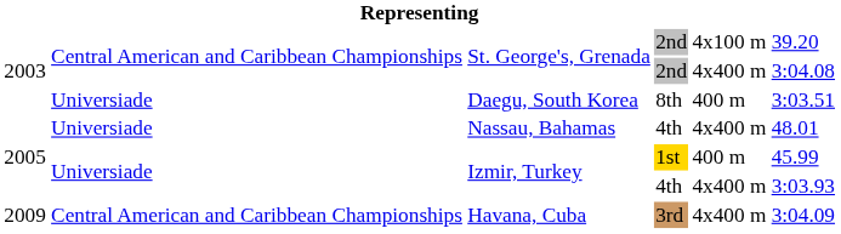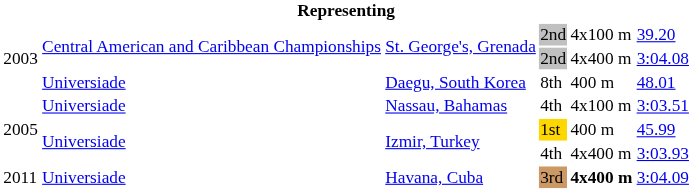 <table>
 <tr>
 <th colspan="6">Representing </th>
 </tr>
 <tr>
 <td rowspan=3>2003</td>
 <td rowspan=2><a href='#'>Central American and Caribbean Championships</a></td>
 <td rowspan=2><a href='#'>St. George's, Grenada</a></td>
 <td bgcolor=silver>2nd</td>
 <td>4x100 m</td>
 <td><a href='#'>39.20</a></td>
 </tr>
 <tr>
 <td bgcolor=silver>2nd</td>
 <td>4x400 m</td>
 <td><a href='#'>3:04.08</a></td>
 </tr>
 <tr>
 <td><a href='#'>Universiade</a></td>
 <td><a href='#'>Daegu, South Korea</a></td>
 <td>8th</td>
 <td>400 m</td>
-<td><a href='#'>3:03.51</a></td>
+<td><a href='#'>48.01</a></td>
 </tr>
 <tr>
 <td rowspan=3>2005</td>
 <td><a href='#'>Universiade</a></td>
 <td><a href='#'>Nassau, Bahamas</a></td>
 <td>4th</td>
-<td>4x400 m</td>
-<td><a href='#'>48.01</a></td>
+<td>4x100 m</td>
+<td><a href='#'>3:03.51</a></td>
 </tr>
 <tr>
 <td rowspan=2><a href='#'>Universiade</a></td>
 <td rowspan=2><a href='#'>Izmir, Turkey</a></td>
 <td bgcolor=gold>1st</td>
 <td>400 m</td>
 <td><a href='#'>45.99</a></td>
 </tr>
 <tr>
 <td>4th</td>
 <td>4x400 m</td>
 <td><a href='#'>3:03.93</a></td>
 </tr>
 <tr>
-<td>2009</td>
-<td><a href='#'>Central American and Caribbean Championships</a></td>
+<td>2011</td>
+<td><a href='#'>Universiade</a></td>
 <td><a href='#'>Havana, Cuba</a></td>
 <td bgcolor=cc9966>3rd</td>
-<td>4x400 m</td>
+<td><strong>4x400 m</strong></td>
 <td><a href='#'>3:04.09</a></td>
 </tr>
 </table>
